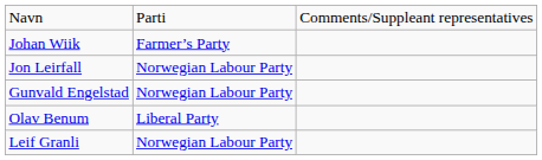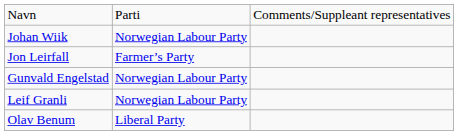 <table class="wikitable">
 <tr>
 <td>Navn</td>
 <td>Parti</td>
 <td>Comments/Suppleant representatives</td>
 </tr>
 <tr>
 <td><a href='#'>Johan Wiik</a></td>
-<td><a href='#'>Farmer’s Party</a></td>
+<td><a href='#'>Norwegian Labour Party</a></td>
 <td></td>
 </tr>
 <tr>
 <td><a href='#'>Jon Leirfall</a></td>
-<td><a href='#'>Norwegian Labour Party</a></td>
+<td><a href='#'>Farmer’s Party</a></td>
 <td></td>
 </tr>
 <tr>
 <td><a href='#'>Gunvald Engelstad</a></td>
 <td><a href='#'>Norwegian Labour Party</a></td>
 <td></td>
 </tr>
 <tr>
+<td><a href='#'>Leif Granli</a></td>
+<td><a href='#'>Norwegian Labour Party</a></td>
+<td></td>
+</tr>
+<tr>
 <td><a href='#'>Olav Benum</a></td>
 <td><a href='#'>Liberal Party</a></td>
 <td></td>
 </tr>
-<tr>
-<td><a href='#'>Leif Granli</a></td>
-<td><a href='#'>Norwegian Labour Party</a></td>
-<td></td>
-</tr>
 </table>
